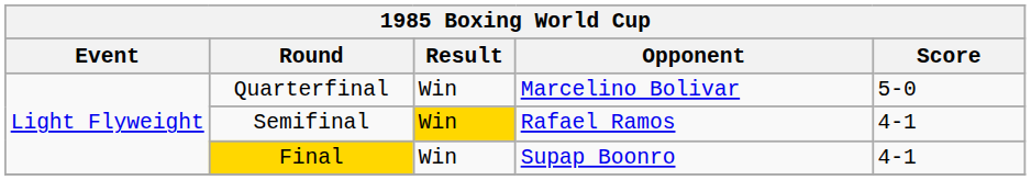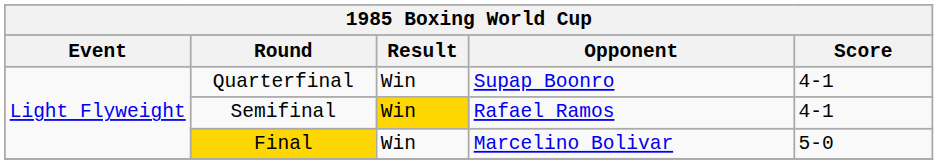 <table style="font-size: 85%" class="wikitable">
 <tr>
 <th colspan=5>1985 Boxing World Cup</th>
 </tr>
 <tr>
 <th style="width: 20%">Event</th>
 <th style="width: 20%">Round</th>
 <th style="width: 10%">Result</th>
 <th style="width: 35%">Opponent</th>
 <th style="width: 15%">Score</th>
 </tr>
 <tr>
 <td rowspan=3 style="text-align:center;"><a href='#'>Light Flyweight</a></td>
 <td style="text-align:center">Quarterfinal</td>
 <td>Win</td>
-<td> <a href='#'>Marcelino Bolivar</a></td>
-<td>5-0</td>
+<td> <a href='#'>Supap Boonro</a></td>
+<td>4-1</td>
 </tr>
 <tr>
 <td style="text-align:center">Semifinal</td>
 <td style="background: gold;">Win</td>
 <td> <a href='#'>Rafael Ramos</a></td>
 <td>4-1</td>
 </tr>
 <tr>
 <td style="background:gold; text-align:center;">Final</td>
 <td>Win</td>
-<td> <a href='#'>Supap Boonro</a></td>
-<td>4-1</td>
+<td> <a href='#'>Marcelino Bolivar</a></td>
+<td>5-0</td>
 </tr>
 <tr>
 </tr>
 </table>
